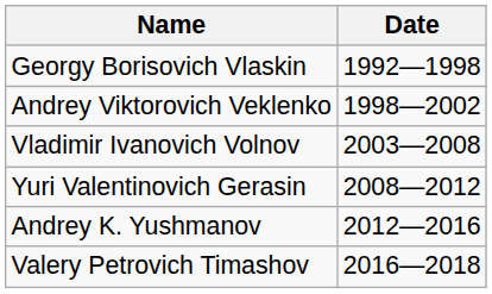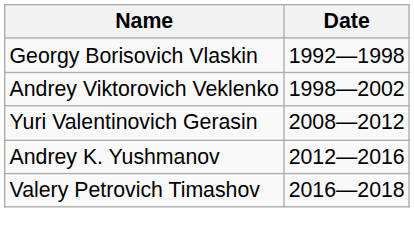 <table class="wikitable">
 <tr>
 <th>Name</th>
 <th>Date</th>
 </tr>
 <tr>
 <td>Georgy Borisovich Vlaskin</td>
 <td>1992—1998</td>
 </tr>
 <tr>
 <td>Andrey Viktorovich Veklenko</td>
 <td>1998—2002</td>
 </tr>
 <tr>
-<td>Vladimir Ivanovich Volnov</td>
-<td>2003—2008</td>
-</tr>
-<tr>
 <td>Yuri Valentinovich Gerasin</td>
 <td>2008—2012</td>
 </tr>
 <tr>
 <td>Andrey K. Yushmanov</td>
 <td>2012—2016</td>
 </tr>
 <tr>
 <td>Valery Petrovich Timashov</td>
 <td>2016—2018</td>
 </tr>
 </table>
